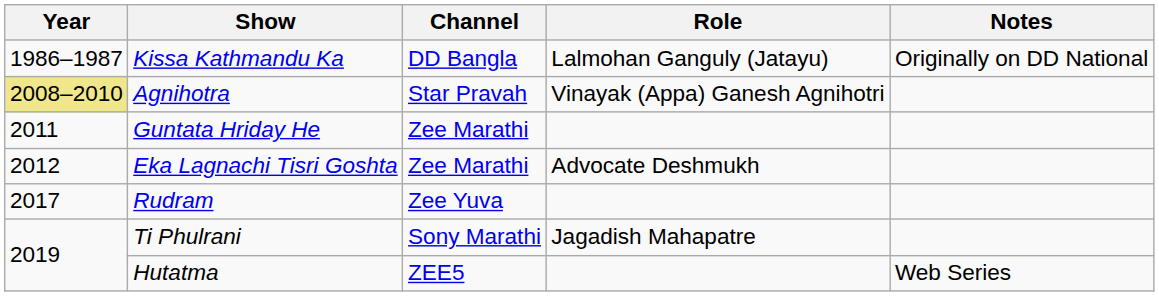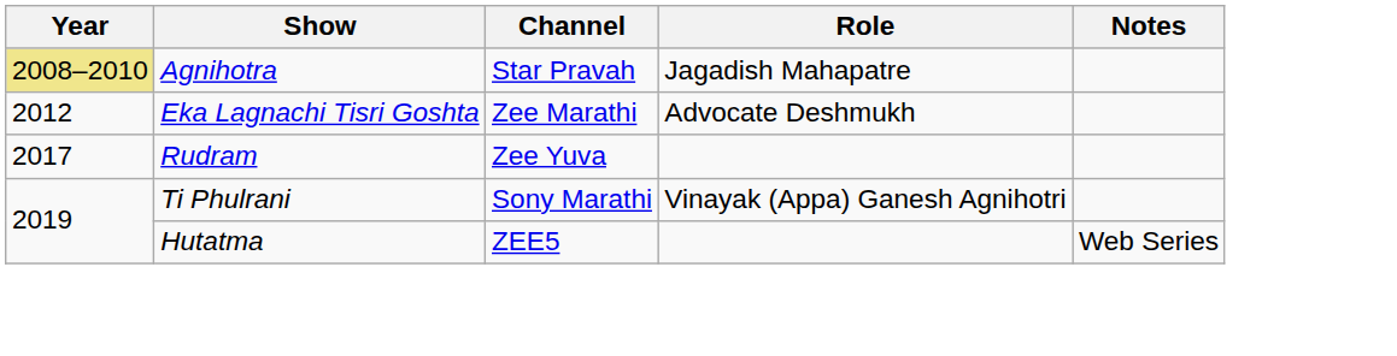 <table class="wikitable sortable">
 <tr>
 <th>Year</th>
 <th>Show</th>
 <th>Channel</th>
 <th>Role</th>
 <th>Notes</th>
 </tr>
 <tr>
-<td>1986–1987</td>
-<td><em><a href='#'>Kissa Kathmandu Ka</a></em></td>
-<td><a href='#'>DD Bangla</a></td>
-<td>Lalmohan Ganguly (Jatayu)</td>
-<td>Originally on DD National</td>
-</tr>
-<tr>
 <td style="background: khaki;">2008–2010</td>
 <td><em><a href='#'>Agnihotra</a></em></td>
 <td><a href='#'>Star Pravah</a></td>
-<td>Vinayak (Appa) Ganesh Agnihotri</td>
-<td></td>
-</tr>
-<tr>
-<td>2011</td>
-<td><em><a href='#'>Guntata Hriday He</a></em></td>
-<td><a href='#'>Zee Marathi</a></td>
-<td></td>
+<td>Jagadish Mahapatre</td>
 <td></td>
 </tr>
 <tr>
 <td>2012</td>
 <td><em><a href='#'>Eka Lagnachi Tisri Goshta</a></em></td>
 <td><a href='#'>Zee Marathi</a></td>
 <td>Advocate Deshmukh</td>
 <td></td>
 </tr>
 <tr>
 <td>2017</td>
 <td><em><a href='#'>Rudram</a></em></td>
 <td><a href='#'>Zee Yuva</a></td>
 <td></td>
 <td></td>
 </tr>
 <tr>
 <td rowspan="2">2019</td>
 <td><em>Ti Phulrani</em></td>
 <td><a href='#'>Sony Marathi</a></td>
-<td>Jagadish Mahapatre</td>
+<td>Vinayak (Appa) Ganesh Agnihotri</td>
 <td></td>
 </tr>
 <tr>
 <td><em>Hutatma</em></td>
 <td><a href='#'>ZEE5</a></td>
 <td></td>
 <td>Web Series </td>
 </tr>
 </table>
